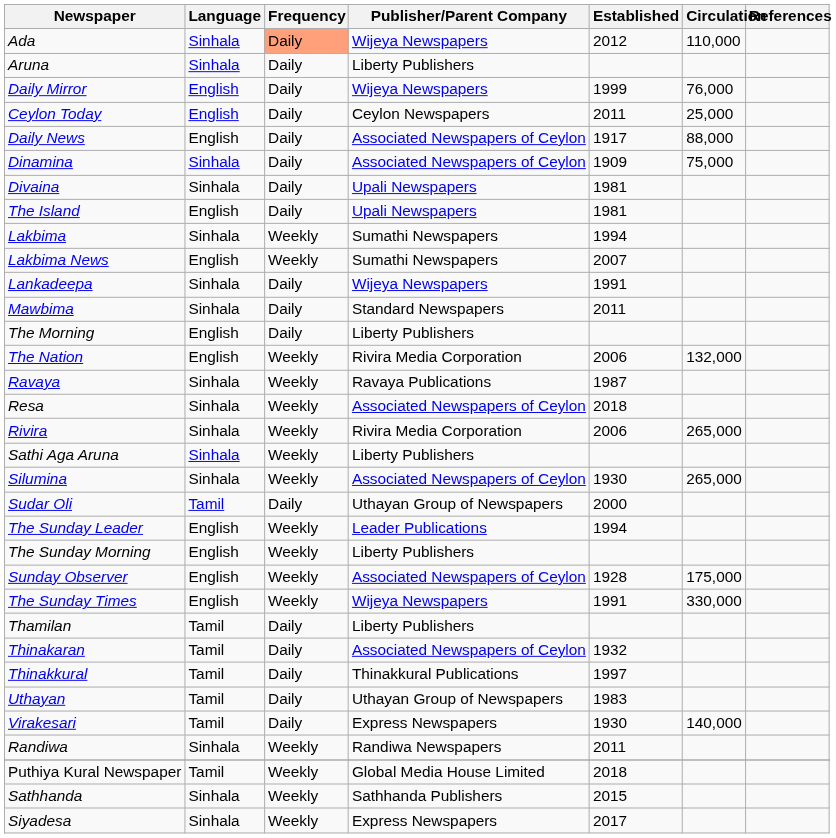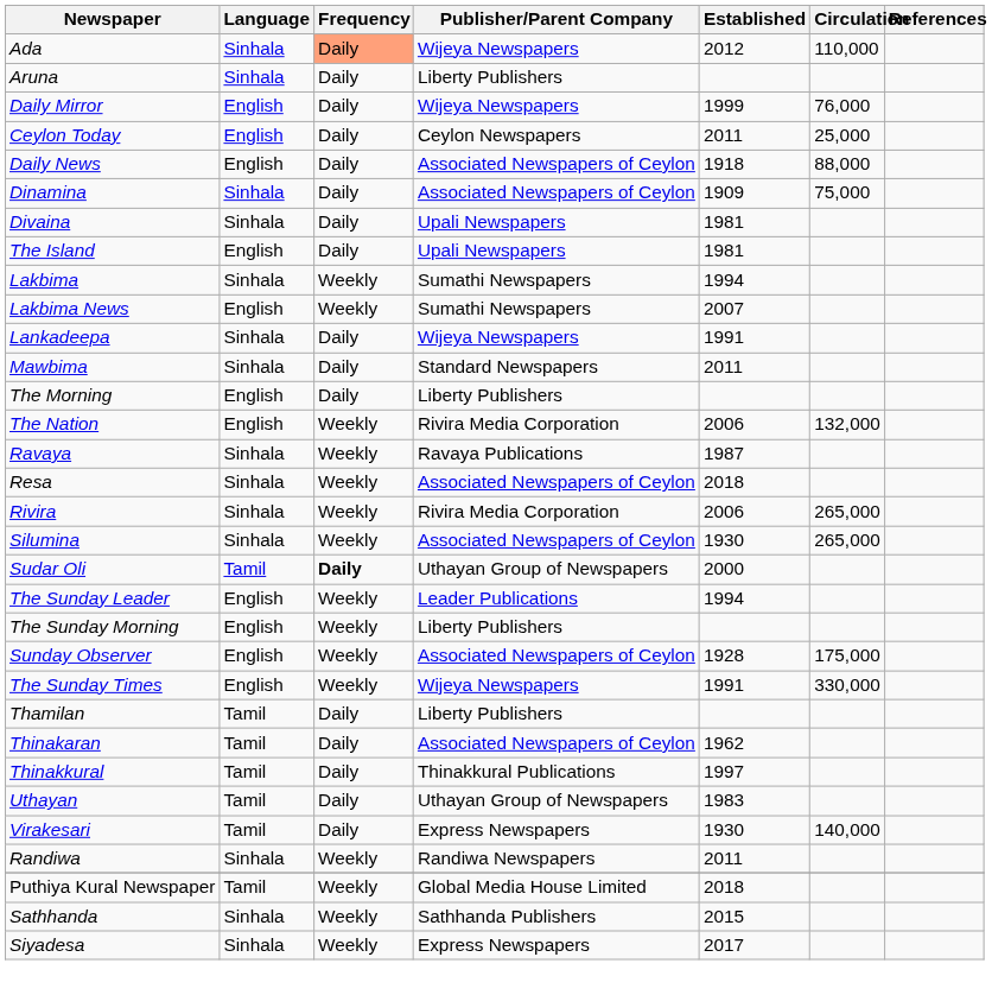 <table class="wikitable sortable">
 <tr>
 <th style=max-width:3em>Newspaper</th>
 <th style=max-width:5em>Language</th>
 <th style=max-width:5em>Frequency</th>
 <th style=max-width:7em>Publisher/Parent Company</th>
 <th style=max-width:6em>Established</th>
 <th style=max-width:2em>Circulation</th>
 <th style=max-width:5em>References</th>
 </tr>
 <tr ->
 <td><em>Ada</em></td>
 <td><a href='#'>Sinhala</a></td>
 <td style="background: lightsalmon;">Daily</td>
 <td><a href='#'>Wijeya Newspapers</a></td>
 <td>2012</td>
 <td>110,000</td>
 <td></td>
 </tr>
 <tr ->
 <td><em>Aruna</em></td>
 <td><a href='#'>Sinhala</a></td>
 <td>Daily</td>
 <td>Liberty Publishers</td>
 <td></td>
 <td></td>
 <td></td>
 </tr>
 <tr ->
 <td><em><a href='#'>Daily Mirror</a></em></td>
 <td><a href='#'>English</a></td>
 <td>Daily</td>
 <td><a href='#'>Wijeya Newspapers</a></td>
 <td>1999</td>
 <td>76,000</td>
 <td></td>
 </tr>
 <tr ->
 <td><em><a href='#'>Ceylon Today</a></em></td>
 <td><a href='#'>English</a></td>
 <td>Daily</td>
 <td>Ceylon Newspapers</td>
 <td>2011</td>
 <td>25,000</td>
 <td></td>
 </tr>
 <tr ->
 <td><em><a href='#'>Daily News</a></em></td>
 <td>English</td>
 <td>Daily</td>
 <td><a href='#'>Associated Newspapers of Ceylon</a></td>
-<td>1917</td>
+<td>1918</td>
 <td>88,000</td>
 <td></td>
 </tr>
 <tr ->
 <td><em><a href='#'>Dinamina</a></em></td>
 <td><a href='#'>Sinhala</a></td>
 <td>Daily</td>
 <td><a href='#'>Associated Newspapers of Ceylon</a></td>
 <td>1909</td>
 <td>75,000</td>
 <td></td>
 </tr>
 <tr ->
 <td><em><a href='#'>Divaina</a></em></td>
 <td>Sinhala</td>
 <td>Daily</td>
 <td><a href='#'>Upali Newspapers</a></td>
 <td>1981</td>
 <td> </td>
 <td></td>
 </tr>
 <tr ->
 <td><em><a href='#'>The Island</a></em></td>
 <td>English</td>
 <td>Daily</td>
 <td><a href='#'>Upali Newspapers</a></td>
 <td>1981</td>
 <td> </td>
 <td></td>
 </tr>
 <tr ->
 <td><em><a href='#'>Lakbima</a></em></td>
 <td>Sinhala</td>
 <td>Weekly</td>
 <td>Sumathi Newspapers</td>
 <td>1994</td>
 <td></td>
 <td></td>
 </tr>
 <tr ->
 <td><em><a href='#'>Lakbima News</a></em></td>
 <td>English</td>
 <td>Weekly</td>
 <td>Sumathi Newspapers</td>
 <td>2007</td>
 <td></td>
 <td></td>
 </tr>
 <tr ->
 <td><em><a href='#'>Lankadeepa</a></em></td>
 <td>Sinhala</td>
 <td>Daily</td>
 <td><a href='#'>Wijeya Newspapers</a></td>
 <td>1991</td>
 <td> </td>
 <td></td>
 </tr>
 <tr ->
 <td><em><a href='#'>Mawbima</a></em></td>
 <td>Sinhala</td>
 <td>Daily</td>
 <td>Standard Newspapers</td>
 <td>2011</td>
 <td></td>
 <td></td>
 </tr>
 <tr ->
 <td><em>The Morning</em></td>
 <td>English</td>
 <td>Daily</td>
 <td>Liberty Publishers</td>
 <td></td>
 <td></td>
 <td></td>
 </tr>
 <tr ->
 <td><em><a href='#'>The Nation</a></em></td>
 <td>English</td>
 <td>Weekly</td>
 <td>Rivira Media Corporation</td>
 <td>2006</td>
 <td>132,000</td>
 <td></td>
 </tr>
 <tr ->
 <td><em><a href='#'>Ravaya</a></em></td>
 <td>Sinhala</td>
 <td>Weekly</td>
 <td>Ravaya Publications</td>
 <td>1987</td>
 <td></td>
 <td></td>
 </tr>
 <tr ->
 <td><em>Resa</em></td>
 <td>Sinhala</td>
 <td>Weekly</td>
 <td><a href='#'>Associated Newspapers of Ceylon</a></td>
 <td>2018</td>
 <td></td>
 <td></td>
 </tr>
 <tr ->
 <td><em><a href='#'>Rivira</a></em></td>
 <td>Sinhala</td>
 <td>Weekly</td>
 <td>Rivira Media Corporation</td>
 <td>2006</td>
 <td>265,000</td>
 <td></td>
 </tr>
 <tr ->
-<td><em>Sathi Aga Aruna</em></td>
-<td><a href='#'>Sinhala</a></td>
-<td>Weekly</td>
-<td>Liberty Publishers</td>
-<td></td>
-<td></td>
-<td></td>
-</tr>
-<tr ->
 <td><em><a href='#'>Silumina</a></em></td>
 <td>Sinhala</td>
 <td>Weekly</td>
 <td><a href='#'>Associated Newspapers of Ceylon</a></td>
 <td>1930</td>
 <td>265,000</td>
 <td></td>
 </tr>
 <tr ->
 <td><em><a href='#'>Sudar Oli</a></em></td>
 <td><a href='#'>Tamil</a></td>
-<td>Daily</td>
+<td><strong>Daily</strong></td>
 <td>Uthayan Group of Newspapers</td>
 <td>2000</td>
 <td></td>
 <td></td>
 </tr>
 <tr ->
 <td><em><a href='#'>The Sunday Leader</a></em></td>
 <td>English</td>
 <td>Weekly</td>
 <td><a href='#'>Leader Publications</a></td>
 <td>1994</td>
 <td></td>
 <td></td>
 </tr>
 <tr ->
 <td><em>The Sunday Morning</em></td>
 <td>English</td>
 <td>Weekly</td>
 <td>Liberty Publishers</td>
 <td></td>
 <td></td>
 <td></td>
 </tr>
 <tr ->
 <td><em><a href='#'>Sunday Observer</a></em></td>
 <td>English</td>
 <td>Weekly</td>
 <td><a href='#'>Associated Newspapers of Ceylon</a></td>
 <td>1928</td>
 <td>175,000</td>
 <td></td>
 </tr>
 <tr ->
 <td><em><a href='#'>The Sunday Times</a></em></td>
 <td>English</td>
 <td>Weekly</td>
 <td><a href='#'>Wijeya Newspapers</a></td>
 <td>1991</td>
 <td>330,000</td>
 <td></td>
 </tr>
 <tr ->
 <td><em>Thamilan</em></td>
 <td>Tamil</td>
 <td>Daily</td>
 <td>Liberty Publishers</td>
 <td></td>
 <td></td>
 <td></td>
 </tr>
 <tr ->
 <td><em><a href='#'>Thinakaran</a></em></td>
 <td>Tamil</td>
 <td>Daily</td>
 <td><a href='#'>Associated Newspapers of Ceylon</a></td>
-<td>1932</td>
+<td>1962</td>
 <td> </td>
 <td></td>
 </tr>
 <tr ->
 <td><em><a href='#'>Thinakkural</a></em></td>
 <td>Tamil</td>
 <td>Daily</td>
 <td>Thinakkural Publications</td>
 <td>1997</td>
 <td></td>
 <td></td>
 </tr>
 <tr ->
 <td><em><a href='#'>Uthayan</a></em></td>
 <td>Tamil</td>
 <td>Daily</td>
 <td>Uthayan Group of Newspapers</td>
 <td>1983</td>
 <td></td>
 <td></td>
 </tr>
 <tr ->
 <td><em><a href='#'>Virakesari</a></em></td>
 <td>Tamil</td>
 <td>Daily</td>
 <td>Express Newspapers</td>
 <td>1930</td>
 <td>140,000</td>
 <td></td>
 </tr>
 <tr ->
 <td><em>Randiwa</em></td>
 <td>Sinhala</td>
 <td>Weekly</td>
 <td>Randiwa Newspapers</td>
 <td>2011</td>
 <td></td>
 <td></td>
 </tr>
 <tr ->
 </tr>
 <tr ->
 <td>Puthiya Kural Newspaper</td>
 <td>Tamil</td>
 <td>Weekly</td>
 <td>Global Media House Limited</td>
 <td>2018</td>
 <td> </td>
 <td></td>
 </tr>
 <tr ->
 <td><em>Sathhanda</em></td>
 <td>Sinhala</td>
 <td>Weekly</td>
 <td>Sathhanda Publishers</td>
 <td>2015</td>
 <td></td>
 <td></td>
 </tr>
 <tr ->
 <td><em>Siyadesa</em></td>
 <td>Sinhala</td>
 <td>Weekly</td>
 <td>Express Newspapers</td>
 <td>2017</td>
 <td></td>
 <td></td>
 </tr>
 </table>
